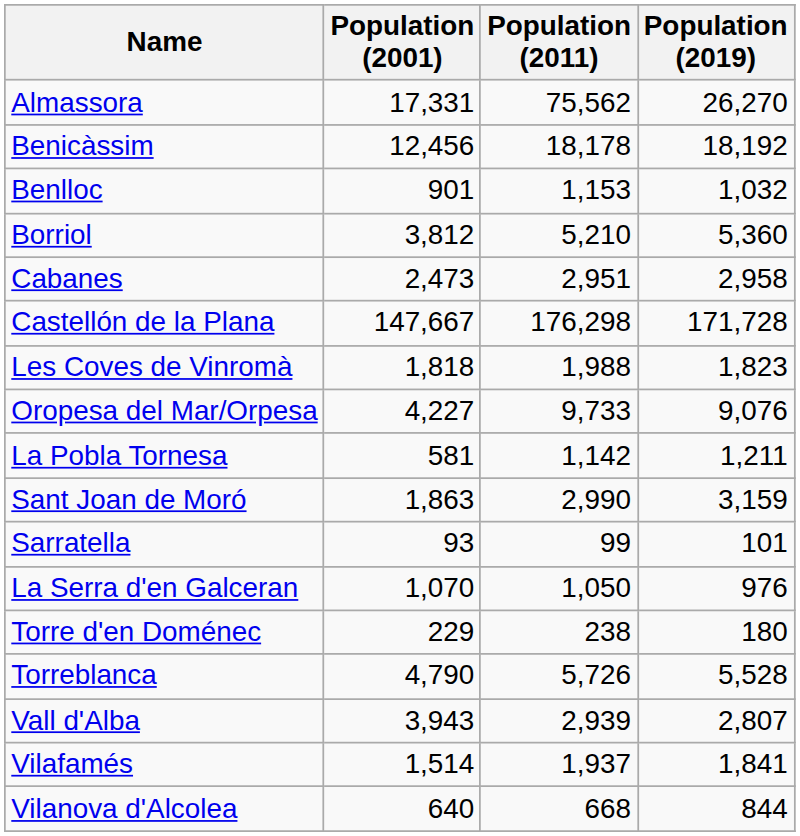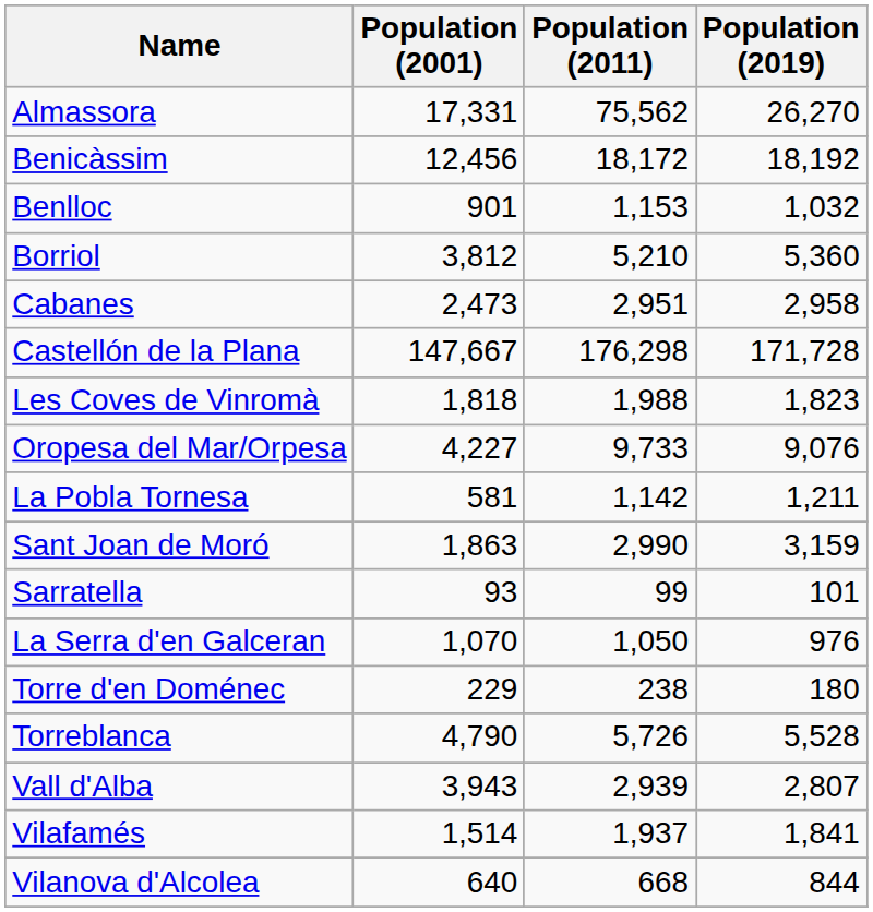 <table class="wikitable sortable">
 <tr>
 <th><strong>Name</strong></th>
 <th><strong>Population<br>(2001)</strong></th>
 <th><strong>Population<br>(2011)</strong></th>
 <th><strong>Population<br>(2019)</strong></th>
 </tr>
 <tr>
 <td><a href='#'>Almassora</a></td>
 <td align=right>17,331</td>
 <td align=right>75,562</td>
 <td align=right>26,270</td>
 </tr>
 <tr>
 <td><a href='#'>Benicàssim</a></td>
 <td align=right>12,456</td>
-<td align=right>18,178</td>
+<td align=right>18,172</td>
 <td align=right>18,192</td>
 </tr>
 <tr>
 <td><a href='#'>Benlloc</a></td>
 <td align=right>901</td>
 <td align=right>1,153</td>
 <td align=right>1,032</td>
 </tr>
 <tr>
 <td><a href='#'>Borriol</a></td>
 <td align=right>3,812</td>
 <td align=right>5,210</td>
 <td align=right>5,360</td>
 </tr>
 <tr>
 <td><a href='#'>Cabanes</a></td>
 <td align=right>2,473</td>
 <td align=right>2,951</td>
 <td align=right>2,958</td>
 </tr>
 <tr>
 <td><a href='#'>Castellón de la Plana</a></td>
 <td align=right>147,667</td>
 <td align=right>176,298</td>
 <td align=right>171,728</td>
 </tr>
 <tr>
 <td><a href='#'>Les Coves de Vinromà</a></td>
 <td align=right>1,818</td>
 <td align=right>1,988</td>
 <td align=right>1,823</td>
 </tr>
 <tr>
 <td><a href='#'>Oropesa del Mar/Orpesa</a></td>
 <td align=right>4,227</td>
 <td align=right>9,733</td>
 <td align=right>9,076</td>
 </tr>
 <tr>
 <td><a href='#'>La Pobla Tornesa</a></td>
 <td align=right>581</td>
 <td align=right>1,142</td>
 <td align=right>1,211</td>
 </tr>
 <tr>
 <td><a href='#'>Sant Joan de Moró</a></td>
 <td align=right>1,863</td>
 <td align=right>2,990</td>
 <td align=right>3,159</td>
 </tr>
 <tr>
 <td><a href='#'>Sarratella</a></td>
 <td align=right>93</td>
 <td align=right>99</td>
 <td align=right>101</td>
 </tr>
 <tr>
 <td><a href='#'>La Serra d'en Galceran</a></td>
 <td align=right>1,070</td>
 <td align=right>1,050</td>
 <td align=right>976</td>
 </tr>
 <tr>
 <td><a href='#'>Torre d'en Doménec</a></td>
 <td align=right>229</td>
 <td align=right>238</td>
 <td align=right>180</td>
 </tr>
 <tr>
 <td><a href='#'>Torreblanca</a></td>
 <td align=right>4,790</td>
 <td align=right>5,726</td>
 <td align=right>5,528</td>
 </tr>
 <tr>
 <td><a href='#'>Vall d'Alba</a></td>
 <td align=right>3,943</td>
 <td align=right>2,939</td>
 <td align=right>2,807</td>
 </tr>
 <tr>
 <td><a href='#'>Vilafamés</a></td>
 <td align=right>1,514</td>
 <td align=right>1,937</td>
 <td align=right>1,841</td>
 </tr>
 <tr>
 <td><a href='#'>Vilanova d'Alcolea</a></td>
 <td align=right>640</td>
 <td align=right>668</td>
 <td align=right>844</td>
 </tr>
 <tr>
 </tr>
 </table>
